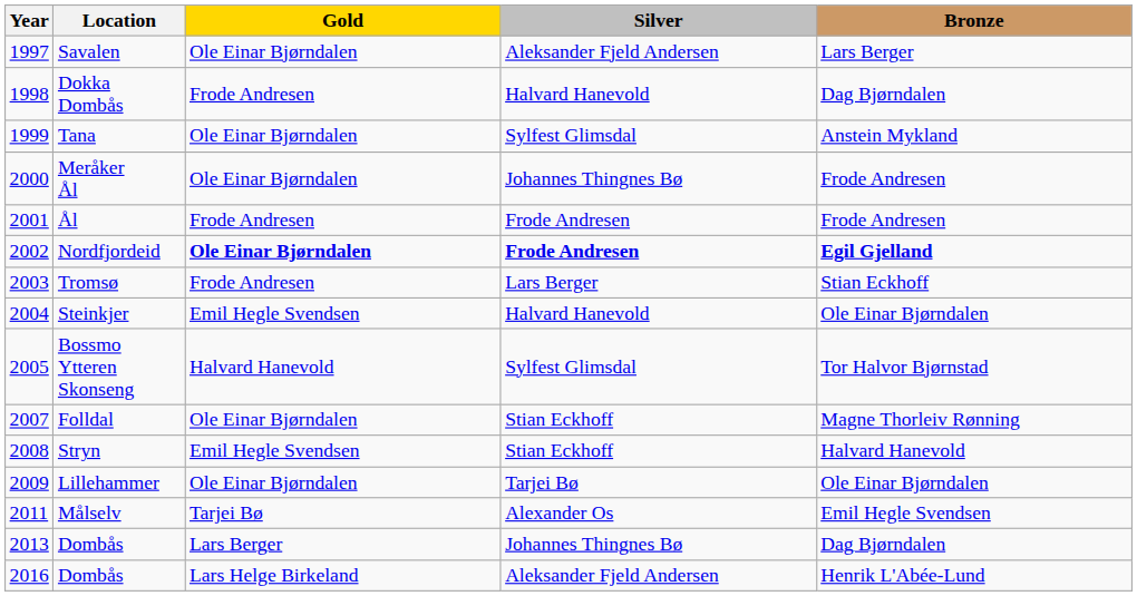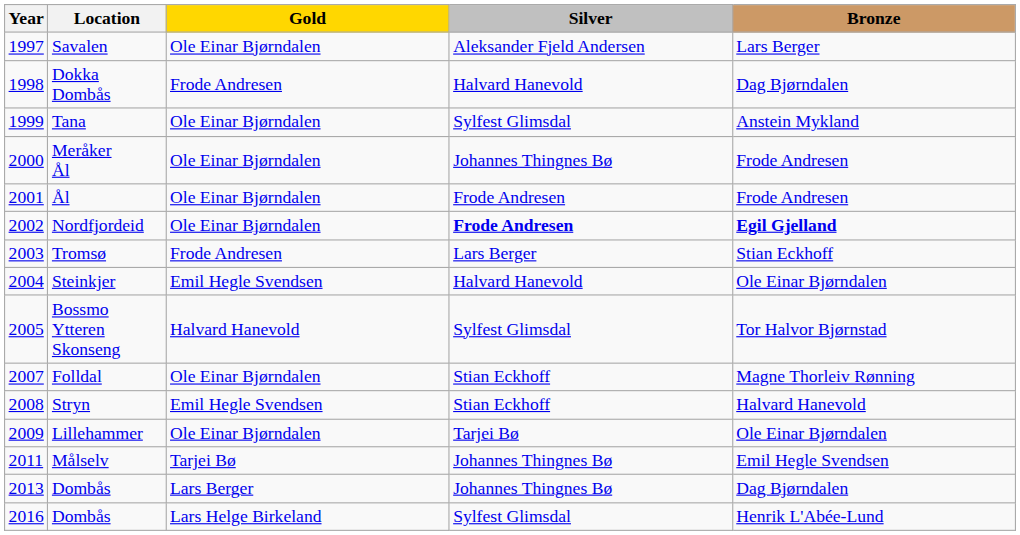 <table class="wikitable">
 <tr>
 <th>Year</th>
 <th width="100">Location</th>
 <th style="background:gold" width="250">Gold</th>
 <th style="background:silver" width="250">Silver</th>
 <th style="background:#cc9966" width="250">Bronze</th>
 </tr>
 <tr>
 <td><a href='#'>1997</a></td>
 <td><a href='#'>Savalen</a></td>
 <td><a href='#'>Ole Einar Bjørndalen</a></td>
 <td><a href='#'>Aleksander Fjeld Andersen</a></td>
 <td><a href='#'>Lars Berger</a></td>
 </tr>
 <tr>
 <td><a href='#'>1998</a></td>
 <td><a href='#'>Dokka</a><br><a href='#'>Dombås</a></td>
 <td><a href='#'>Frode Andresen</a></td>
 <td><a href='#'>Halvard Hanevold</a></td>
 <td><a href='#'>Dag Bjørndalen</a></td>
 </tr>
 <tr>
 <td><a href='#'>1999</a></td>
 <td><a href='#'>Tana</a></td>
 <td><a href='#'>Ole Einar Bjørndalen</a></td>
 <td><a href='#'>Sylfest Glimsdal</a></td>
 <td><a href='#'>Anstein Mykland</a></td>
 </tr>
 <tr>
 <td><a href='#'>2000</a></td>
 <td><a href='#'>Meråker</a><br><a href='#'>Ål</a></td>
 <td><a href='#'>Ole Einar Bjørndalen</a></td>
 <td><a href='#'>Johannes Thingnes Bø</a></td>
 <td><a href='#'>Frode Andresen</a></td>
 </tr>
 <tr>
 <td><a href='#'>2001</a></td>
 <td><a href='#'>Ål</a></td>
-<td><a href='#'>Frode Andresen</a></td>
+<td><a href='#'>Ole Einar Bjørndalen</a></td>
 <td><a href='#'>Frode Andresen</a></td>
 <td><a href='#'>Frode Andresen</a></td>
 </tr>
 <tr>
 <td><a href='#'>2002</a></td>
 <td><a href='#'>Nordfjordeid</a></td>
-<td><strong><a href='#'>Ole Einar Bjørndalen</a></strong></td>
+<td><a href='#'>Ole Einar Bjørndalen</a></td>
 <td><strong><a href='#'>Frode Andresen</a></strong></td>
 <td><strong><a href='#'>Egil Gjelland</a></strong></td>
 </tr>
 <tr>
 <td><a href='#'>2003</a></td>
 <td><a href='#'>Tromsø</a></td>
 <td><a href='#'>Frode Andresen</a></td>
 <td><a href='#'>Lars Berger</a></td>
 <td><a href='#'>Stian Eckhoff</a></td>
 </tr>
 <tr>
 <td><a href='#'>2004</a></td>
 <td><a href='#'>Steinkjer</a></td>
 <td><a href='#'>Emil Hegle Svendsen</a></td>
 <td><a href='#'>Halvard Hanevold</a></td>
 <td><a href='#'>Ole Einar Bjørndalen</a></td>
 </tr>
 <tr>
 <td><a href='#'>2005</a></td>
 <td><a href='#'>Bossmo</a><br><a href='#'>Ytteren</a><br><a href='#'>Skonseng</a></td>
 <td><a href='#'>Halvard Hanevold</a></td>
 <td><a href='#'>Sylfest Glimsdal</a></td>
 <td><a href='#'>Tor Halvor Bjørnstad</a></td>
 </tr>
 <tr>
 <td><a href='#'>2007</a></td>
 <td><a href='#'>Folldal</a></td>
 <td><a href='#'>Ole Einar Bjørndalen</a></td>
 <td><a href='#'>Stian Eckhoff</a></td>
 <td><a href='#'>Magne Thorleiv Rønning</a></td>
 </tr>
 <tr>
 <td><a href='#'>2008</a></td>
 <td><a href='#'>Stryn</a></td>
 <td><a href='#'>Emil Hegle Svendsen</a></td>
 <td><a href='#'>Stian Eckhoff</a></td>
 <td><a href='#'>Halvard Hanevold</a></td>
 </tr>
 <tr>
 <td><a href='#'>2009</a></td>
 <td><a href='#'>Lillehammer</a></td>
 <td><a href='#'>Ole Einar Bjørndalen</a></td>
 <td><a href='#'>Tarjei Bø</a></td>
 <td><a href='#'>Ole Einar Bjørndalen</a></td>
 </tr>
 <tr>
 <td><a href='#'>2011</a></td>
 <td><a href='#'>Målselv</a></td>
 <td><a href='#'>Tarjei Bø</a></td>
-<td><a href='#'>Alexander Os</a></td>
+<td><a href='#'>Johannes Thingnes Bø</a></td>
 <td><a href='#'>Emil Hegle Svendsen</a></td>
 </tr>
 <tr>
 <td><a href='#'>2013</a></td>
 <td><a href='#'>Dombås</a></td>
 <td><a href='#'>Lars Berger</a></td>
 <td><a href='#'>Johannes Thingnes Bø</a></td>
 <td><a href='#'>Dag Bjørndalen</a></td>
 </tr>
 <tr>
 <td><a href='#'>2016</a></td>
 <td><a href='#'>Dombås</a></td>
 <td><a href='#'>Lars Helge Birkeland</a></td>
-<td><a href='#'>Aleksander Fjeld Andersen</a></td>
+<td><a href='#'>Sylfest Glimsdal</a></td>
 <td><a href='#'>Henrik L'Abée-Lund</a></td>
 </tr>
 </table>
